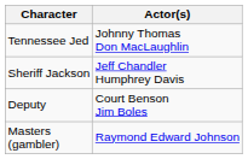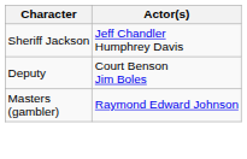 <table class="wikitable">
 <tr>
 <th>Character</th>
 <th>Actor(s)</th>
-</tr>
-<tr>
-<td>Tennessee Jed</td>
-<td>Johnny Thomas<br><a href='#'>Don MacLaughlin</a></td>
 </tr>
 <tr>
 <td>Sheriff Jackson</td>
 <td><a href='#'>Jeff Chandler</a><br>Humphrey Davis</td>
 </tr>
 <tr>
 <td>Deputy</td>
 <td>Court Benson<br><a href='#'>Jim Boles</a></td>
 </tr>
 <tr>
 <td>Masters<br>(gambler)</td>
 <td><a href='#'>Raymond Edward Johnson</a></td>
 </tr>
 </table>
